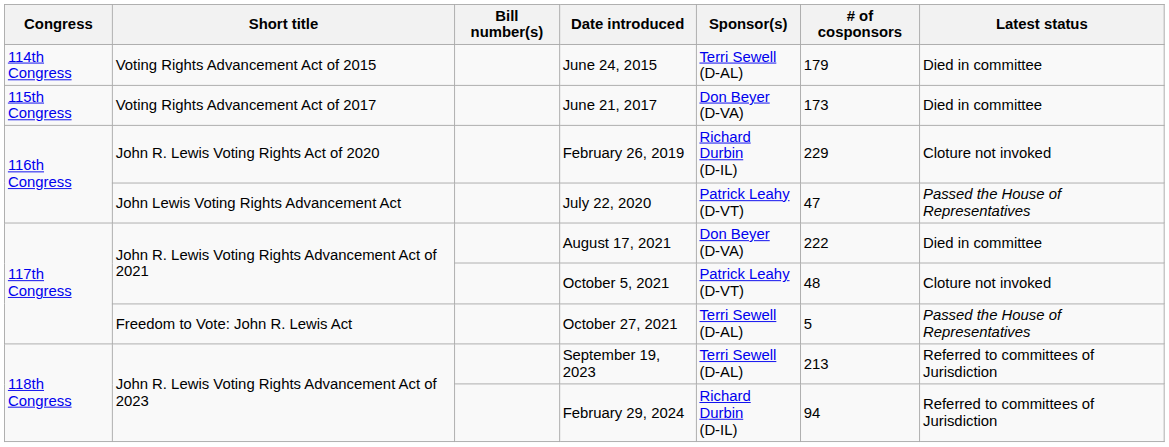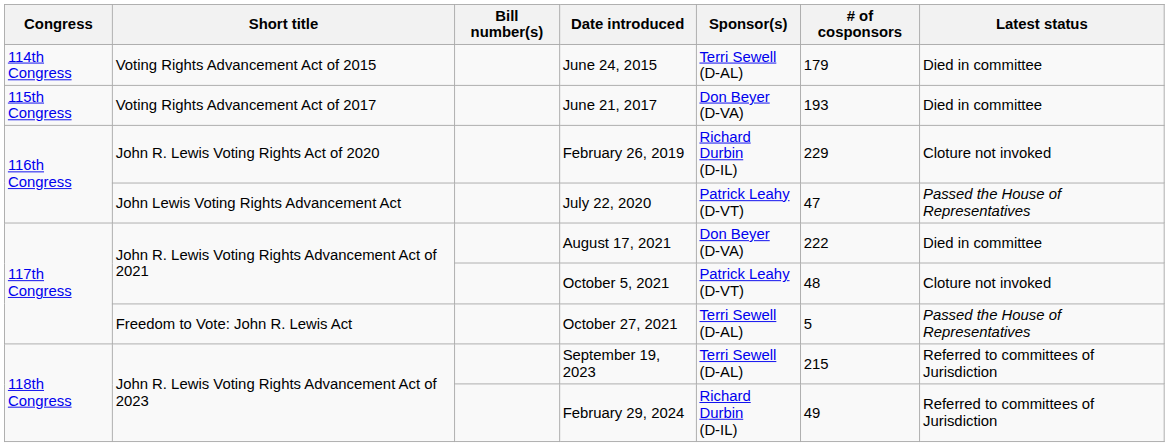 <table class="wikitable">
 <tr>
 <th>Congress</th>
 <th>Short title</th>
 <th>Bill number(s)</th>
 <th>Date introduced</th>
 <th>Sponsor(s)</th>
 <th># of cosponsors</th>
 <th>Latest status</th>
 </tr>
 <tr>
 <td><a href='#'>114th Congress</a></td>
 <td>Voting Rights Advancement Act of 2015</td>
 <td></td>
 <td>June 24, 2015</td>
 <td><a href='#'>Terri Sewell</a><br>(D-AL)</td>
 <td>179</td>
 <td>Died in committee</td>
 </tr>
 <tr>
 <td><a href='#'>115th Congress</a></td>
 <td>Voting Rights Advancement Act of 2017</td>
 <td></td>
 <td>June 21, 2017</td>
 <td><a href='#'>Don Beyer</a><br>(D-VA)</td>
-<td>173</td>
+<td>193</td>
 <td>Died in committee</td>
 </tr>
 <tr>
 <td rowspan="2"><a href='#'>116th Congress</a></td>
 <td>John R. Lewis Voting Rights Act of 2020</td>
 <td></td>
 <td>February 26, 2019</td>
 <td><a href='#'>Richard Durbin</a><br>(D-IL)</td>
 <td>229</td>
 <td>Cloture not invoked</td>
 </tr>
 <tr>
 <td>John Lewis Voting Rights Advancement Act</td>
 <td></td>
 <td>July 22, 2020</td>
 <td><a href='#'>Patrick Leahy</a><br>(D-VT)</td>
 <td>47</td>
 <td><em>Passed the House of Representatives</em></td>
 </tr>
 <tr>
 <td rowspan="3"><a href='#'>117th Congress</a></td>
 <td rowspan="2">John R. Lewis Voting Rights Advancement Act of 2021</td>
 <td></td>
 <td>August 17, 2021</td>
 <td><a href='#'>Don Beyer</a><br>(D-VA)</td>
 <td>222</td>
 <td>Died in committee</td>
 </tr>
 <tr>
 <td></td>
 <td>October 5, 2021</td>
 <td><a href='#'>Patrick Leahy</a><br>(D-VT)</td>
 <td>48</td>
 <td>Cloture not invoked</td>
 </tr>
 <tr>
 <td>Freedom to Vote: John R. Lewis Act</td>
 <td></td>
 <td>October 27, 2021</td>
 <td><a href='#'>Terri Sewell</a><br>(D-AL)</td>
 <td>5</td>
 <td><em>Passed the House of Representatives</em></td>
 </tr>
 <tr>
 <td rowspan="2"><a href='#'>118th Congress</a></td>
 <td rowspan="2">John R. Lewis Voting Rights Advancement Act of 2023</td>
 <td></td>
 <td>September 19, 2023</td>
 <td><a href='#'>Terri Sewell</a><br>(D-AL)</td>
-<td>213</td>
+<td>215</td>
 <td>Referred to committees of Jurisdiction</td>
 </tr>
 <tr>
 <td></td>
 <td>February 29, 2024</td>
 <td><a href='#'>Richard Durbin</a><br>(D-IL)</td>
-<td>94</td>
+<td>49</td>
 <td>Referred to committees of Jurisdiction</td>
 </tr>
 </table>
